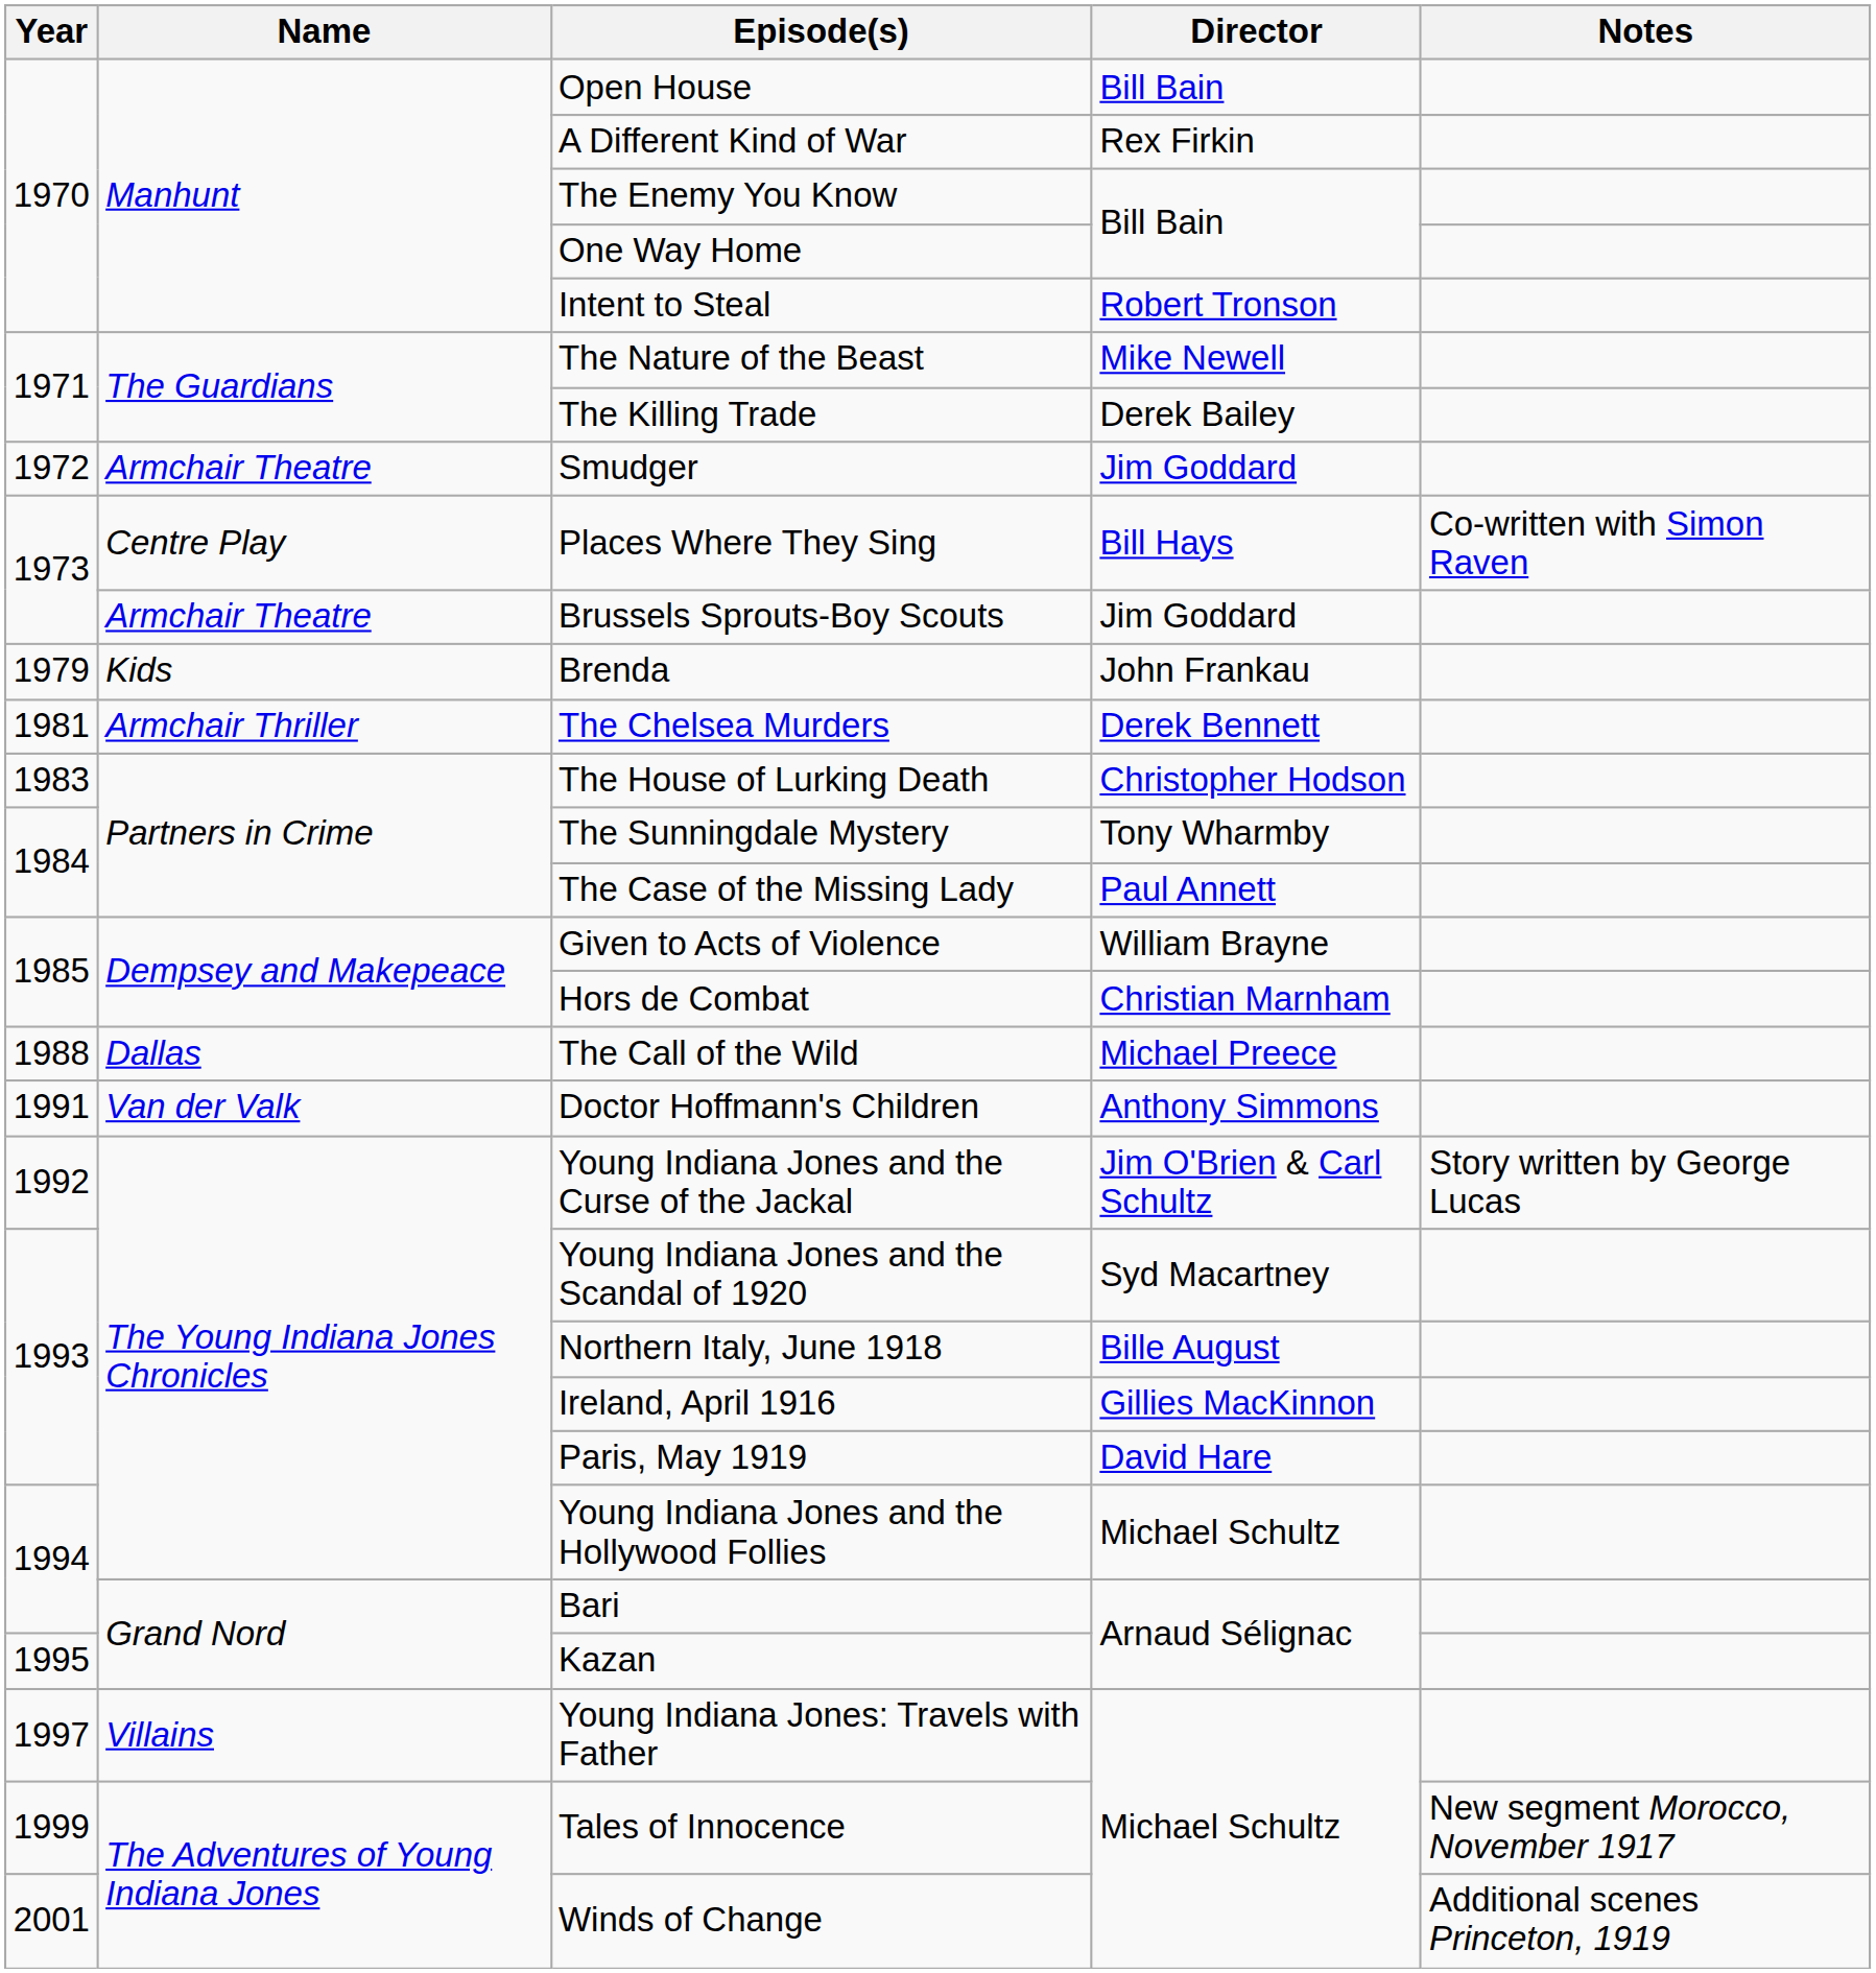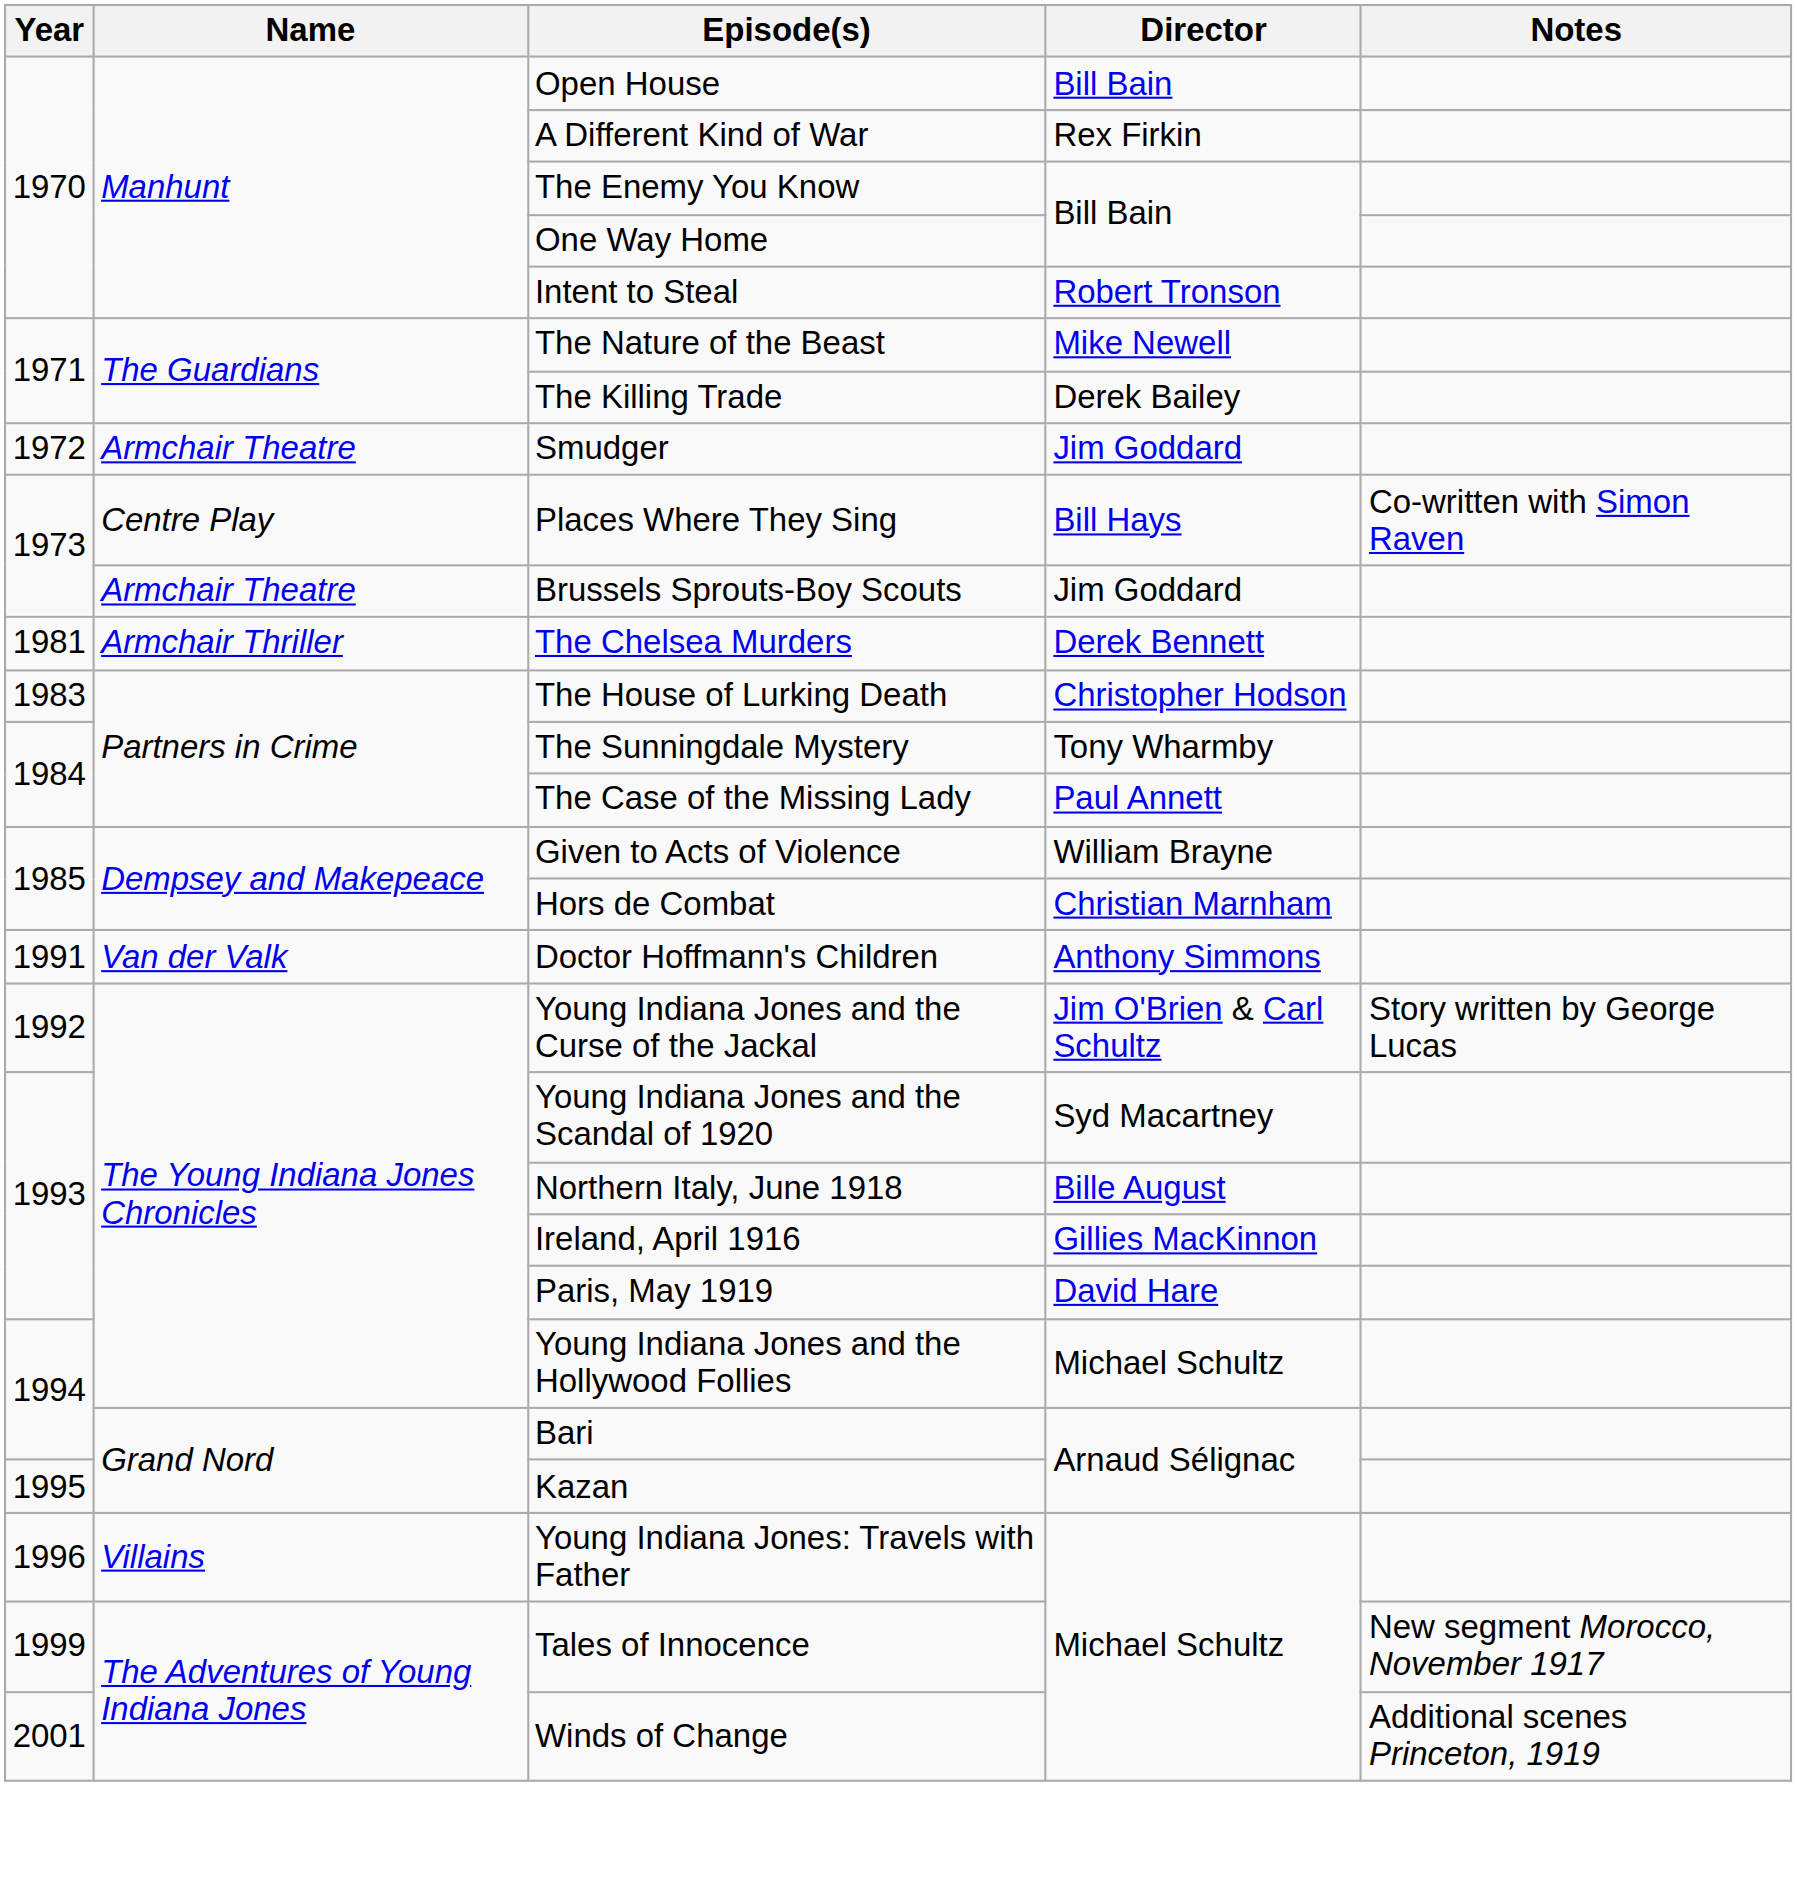 <table class="wikitable">
 <tr>
 <th>Year</th>
 <th>Name</th>
 <th>Episode(s)</th>
 <th>Director</th>
 <th>Notes</th>
 </tr>
 <tr>
 <td rowspan="5">1970</td>
 <td rowspan="5"><em><a href='#'>Manhunt</a></em></td>
 <td>Open House</td>
 <td><a href='#'>Bill Bain</a></td>
 <td></td>
 </tr>
 <tr>
 <td>A Different Kind of War</td>
 <td>Rex Firkin</td>
 <td></td>
 </tr>
 <tr>
 <td>The Enemy You Know</td>
 <td rowspan="2">Bill Bain</td>
 <td></td>
 </tr>
 <tr>
 <td>One Way Home</td>
 <td></td>
 </tr>
 <tr>
 <td>Intent to Steal</td>
 <td><a href='#'>Robert Tronson</a></td>
 <td></td>
 </tr>
 <tr>
 <td rowspan="2">1971</td>
 <td rowspan="2"><a href='#'><em>The Guardians</em></a></td>
 <td>The Nature of the Beast</td>
 <td><a href='#'>Mike Newell</a></td>
 <td></td>
 </tr>
 <tr>
 <td>The Killing Trade</td>
 <td>Derek Bailey</td>
 <td></td>
 </tr>
 <tr>
 <td>1972</td>
 <td><em><a href='#'>Armchair Theatre</a></em></td>
 <td>Smudger</td>
 <td><a href='#'>Jim Goddard</a></td>
 <td></td>
 </tr>
 <tr>
 <td rowspan="2">1973</td>
 <td><em>Centre Play</em></td>
 <td>Places Where They Sing</td>
 <td><a href='#'>Bill Hays</a></td>
 <td>Co-written with <a href='#'>Simon Raven</a></td>
 </tr>
 <tr>
 <td><em><a href='#'>Armchair Theatre</a></em></td>
 <td>Brussels Sprouts-Boy Scouts</td>
 <td>Jim Goddard</td>
 <td></td>
 </tr>
 <tr>
-<td>1979</td>
-<td><em>Kids</em></td>
-<td>Brenda</td>
-<td>John Frankau</td>
-<td></td>
-</tr>
-<tr>
 <td>1981</td>
 <td><em><a href='#'>Armchair Thriller</a></em></td>
 <td><a href='#'>The Chelsea Murders</a></td>
 <td><a href='#'>Derek Bennett</a></td>
 <td></td>
 </tr>
 <tr>
 <td>1983</td>
 <td rowspan="3"><em>Partners in Crime</em></td>
 <td>The House of Lurking Death</td>
 <td><a href='#'>Christopher Hodson</a></td>
 <td></td>
 </tr>
 <tr>
 <td rowspan="2">1984</td>
 <td>The Sunningdale Mystery</td>
 <td>Tony Wharmby</td>
 <td></td>
 </tr>
 <tr>
 <td>The Case of the Missing Lady</td>
 <td><a href='#'>Paul Annett</a></td>
 <td></td>
 </tr>
 <tr>
 <td rowspan="2">1985</td>
 <td rowspan="2"><em><a href='#'>Dempsey and Makepeace</a></em></td>
 <td>Given to Acts of Violence</td>
 <td>William Brayne</td>
 <td></td>
 </tr>
 <tr>
 <td>Hors de Combat</td>
 <td><a href='#'>Christian Marnham</a></td>
-<td></td>
-</tr>
-<tr>
-<td>1988</td>
-<td><em><a href='#'>Dallas</a></em></td>
-<td>The Call of the Wild</td>
-<td><a href='#'>Michael Preece</a></td>
 <td></td>
 </tr>
 <tr>
 <td>1991</td>
 <td><em><a href='#'>Van der Valk</a></em></td>
 <td>Doctor Hoffmann's Children</td>
 <td><a href='#'>Anthony Simmons</a></td>
 <td></td>
 </tr>
 <tr>
 <td>1992</td>
 <td rowspan="6"><em><a href='#'>The Young Indiana Jones Chronicles</a></em></td>
 <td>Young Indiana Jones and the Curse of the Jackal</td>
 <td><a href='#'>Jim O'Brien</a> & <a href='#'>Carl Schultz</a></td>
 <td>Story written by George Lucas</td>
 </tr>
 <tr>
 <td rowspan="4">1993</td>
 <td>Young Indiana Jones and the Scandal of 1920</td>
 <td>Syd Macartney</td>
 <td></td>
 </tr>
 <tr>
 <td>Northern Italy, June 1918</td>
 <td><a href='#'>Bille August</a></td>
 <td></td>
 </tr>
 <tr>
 <td>Ireland, April 1916</td>
 <td><a href='#'>Gillies MacKinnon</a></td>
 <td></td>
 </tr>
 <tr>
 <td>Paris, May 1919</td>
 <td><a href='#'>David Hare</a></td>
 <td></td>
 </tr>
 <tr>
 <td rowspan="2">1994</td>
 <td>Young Indiana Jones and the Hollywood Follies</td>
 <td>Michael Schultz</td>
 <td></td>
 </tr>
 <tr>
 <td rowspan="2"><em>Grand Nord</em></td>
 <td>Bari</td>
 <td rowspan="2">Arnaud Sélignac</td>
 <td></td>
 </tr>
 <tr>
 <td>1995</td>
 <td>Kazan</td>
 <td></td>
 </tr>
 <tr>
-<td>1997</td>
+<td>1996</td>
 <td><em><a href='#'>Villains</a></em></td>
 <td>Young Indiana Jones: Travels with Father</td>
 <td rowspan="3">Michael Schultz</td>
 <td></td>
 </tr>
 <tr>
 <td>1999</td>
 <td rowspan="2"><em><a href='#'>The Adventures of Young Indiana Jones</a></em></td>
 <td>Tales of Innocence</td>
 <td>New segment  <em>Morocco, November 1917</em></td>
 </tr>
 <tr>
 <td>2001</td>
 <td>Winds of Change</td>
 <td>Additional scenes <em>Princeton, 1919</em></td>
 </tr>
 </table>
